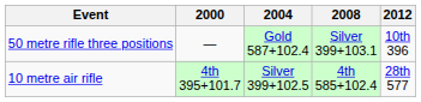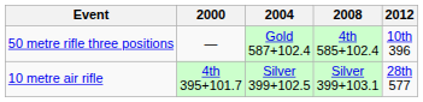 <table class="wikitable" style="text-align: center">
 <tr>
 <th>Event</th>
 <th>2000</th>
 <th>2004</th>
 <th>2008</th>
 <th>2012</th>
 </tr>
 <tr>
 <td align=left><a href='#'>50 metre rifle three positions</a></td>
 <td>—</td>
 <td style="background: #ccffcc"> <a href='#'>Gold</a><br>587+102.4</td>
-<td style="background: #ccffcc"> <a href='#'>Silver</a><br>399+103.1</td>
+<td style="background: #ccffcc"><a href='#'>4th</a><br>585+102.4</td>
 <td><a href='#'>10th</a><br>396</td>
 </tr>
 <tr>
 <td align=left><a href='#'>10 metre air rifle</a></td>
 <td style="background: #ccffcc"><a href='#'>4th</a><br>395+101.7</td>
 <td style="background: #ccffcc"> <a href='#'>Silver</a><br>399+102.5</td>
-<td style="background: #ccffcc"><a href='#'>4th</a><br>585+102.4</td>
+<td style="background: #ccffcc"> <a href='#'>Silver</a><br>399+103.1</td>
 <td><a href='#'>28th</a><br>577</td>
 </tr>
 </table>
